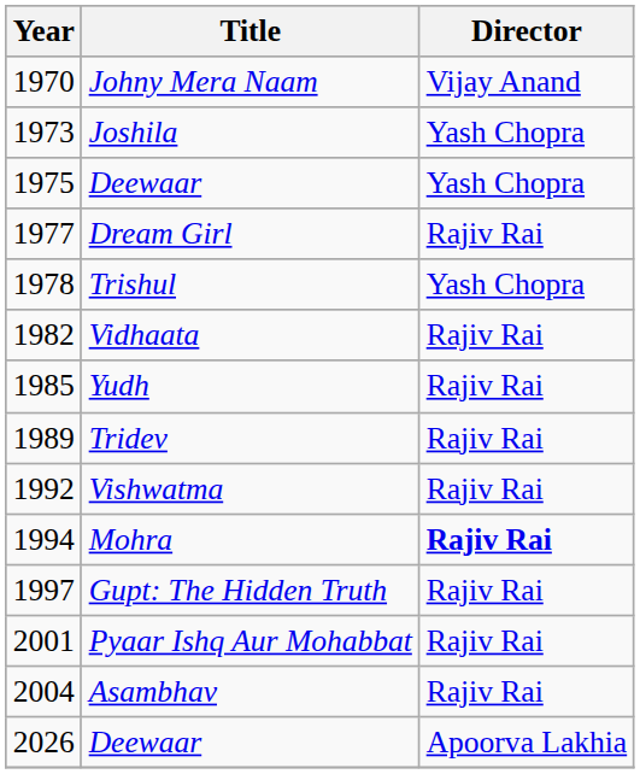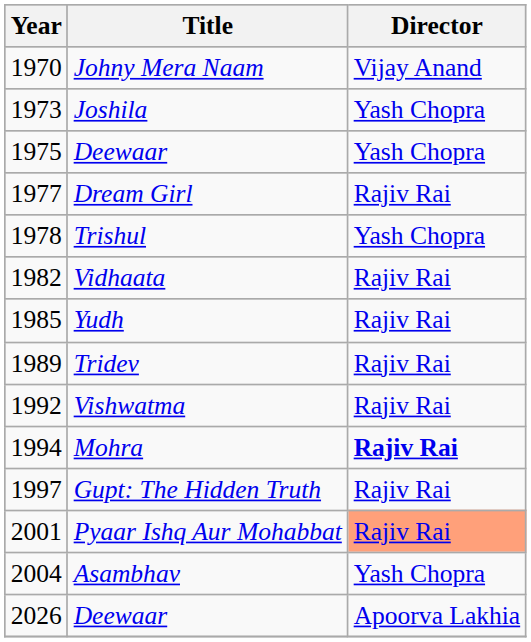 <table class="wikitable" style="font-size:95%;">
 <tr>
 <th>Year</th>
 <th>Title</th>
 <th>Director</th>
 </tr>
 <tr>
 <td>1970</td>
 <td><em><a href='#'>Johny Mera Naam</a></em></td>
 <td><a href='#'>Vijay Anand</a></td>
 </tr>
 <tr>
 <td>1973</td>
 <td><em><a href='#'>Joshila</a></em></td>
 <td><a href='#'>Yash Chopra</a></td>
 </tr>
 <tr>
 <td>1975</td>
 <td><em><a href='#'>Deewaar</a></em></td>
 <td><a href='#'>Yash Chopra</a></td>
 </tr>
 <tr>
 <td>1977</td>
 <td><em><a href='#'>Dream Girl</a></em></td>
 <td><a href='#'>Rajiv Rai</a></td>
 </tr>
 <tr>
 <td>1978</td>
 <td><em><a href='#'>Trishul</a></em></td>
 <td><a href='#'>Yash Chopra</a></td>
 </tr>
 <tr>
 <td>1982</td>
 <td><em><a href='#'>Vidhaata</a></em></td>
 <td><a href='#'>Rajiv Rai</a></td>
 </tr>
 <tr>
 <td>1985</td>
 <td><em><a href='#'>Yudh</a></em></td>
 <td><a href='#'>Rajiv Rai</a></td>
 </tr>
 <tr>
 <td>1989</td>
 <td><em><a href='#'>Tridev</a></em></td>
 <td><a href='#'>Rajiv Rai</a></td>
 </tr>
 <tr>
 <td>1992</td>
 <td><em><a href='#'>Vishwatma</a></em></td>
 <td><a href='#'>Rajiv Rai</a></td>
 </tr>
 <tr>
 <td>1994</td>
 <td><em><a href='#'>Mohra</a></em></td>
 <td><strong><a href='#'>Rajiv Rai</a></strong></td>
 </tr>
 <tr>
 <td>1997</td>
 <td><em><a href='#'>Gupt: The Hidden Truth</a></em></td>
 <td><a href='#'>Rajiv Rai</a></td>
 </tr>
 <tr>
 <td>2001</td>
 <td><em><a href='#'>Pyaar Ishq Aur Mohabbat</a></em></td>
-<td><a href='#'>Rajiv Rai</a></td>
+<td style="background: lightsalmon;"><a href='#'>Rajiv Rai</a></td>
 </tr>
 <tr>
 <td>2004</td>
 <td><em><a href='#'>Asambhav</a></em></td>
-<td><a href='#'>Rajiv Rai</a></td>
+<td><a href='#'>Yash Chopra</a></td>
 </tr>
 <tr>
 <td>2026</td>
 <td><em><a href='#'>Deewaar</a></em></td>
 <td><a href='#'>Apoorva Lakhia</a></td>
 </tr>
 <tr>
 </tr>
 </table>
